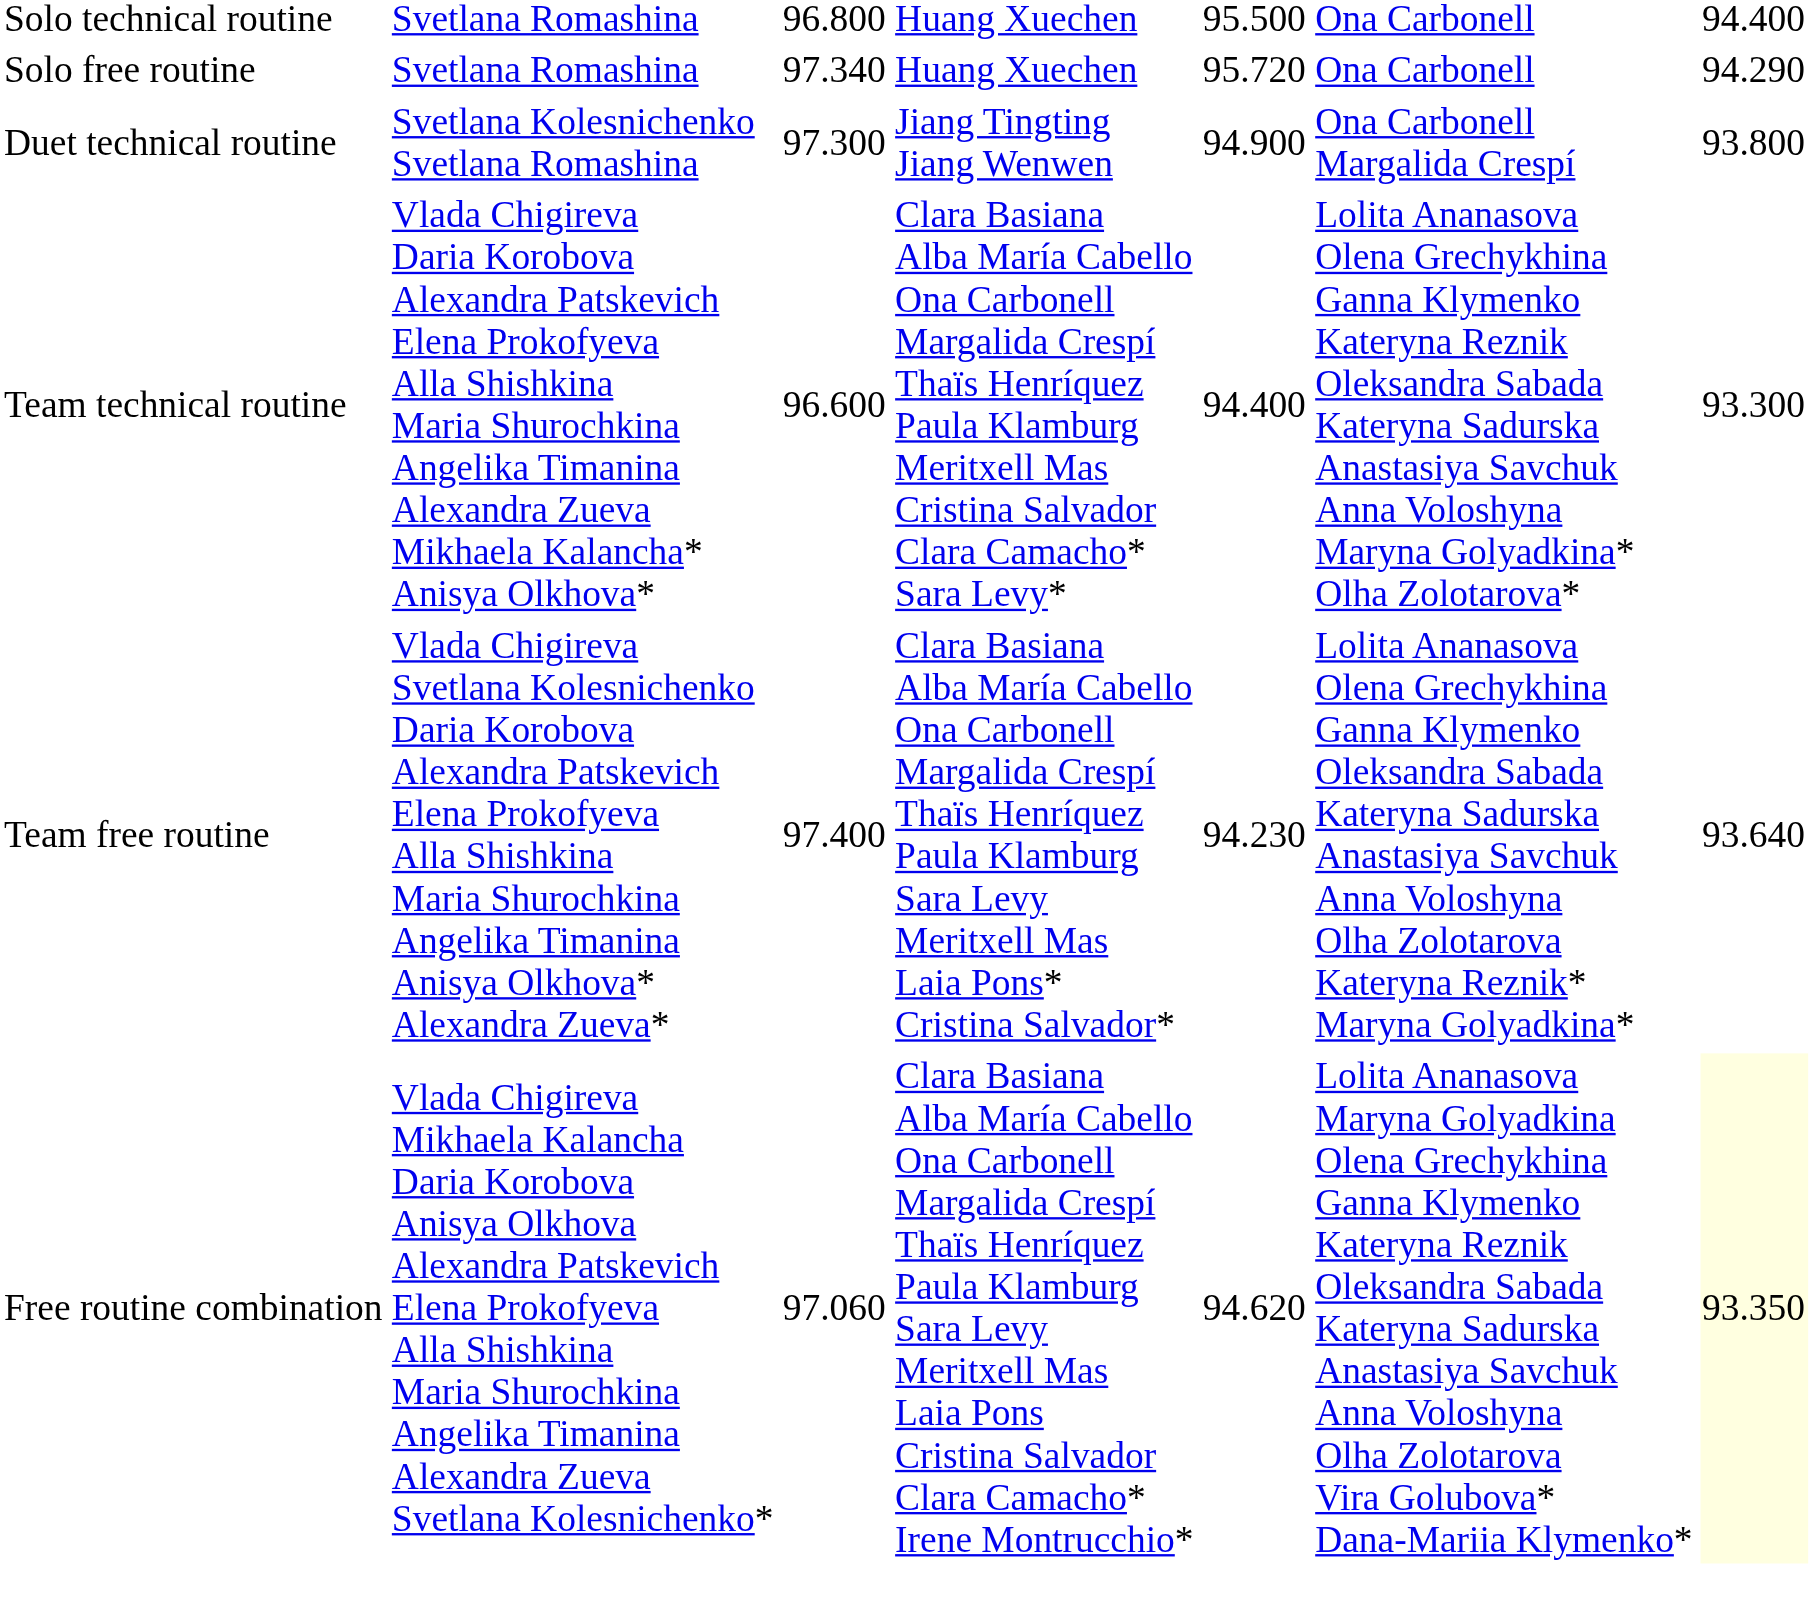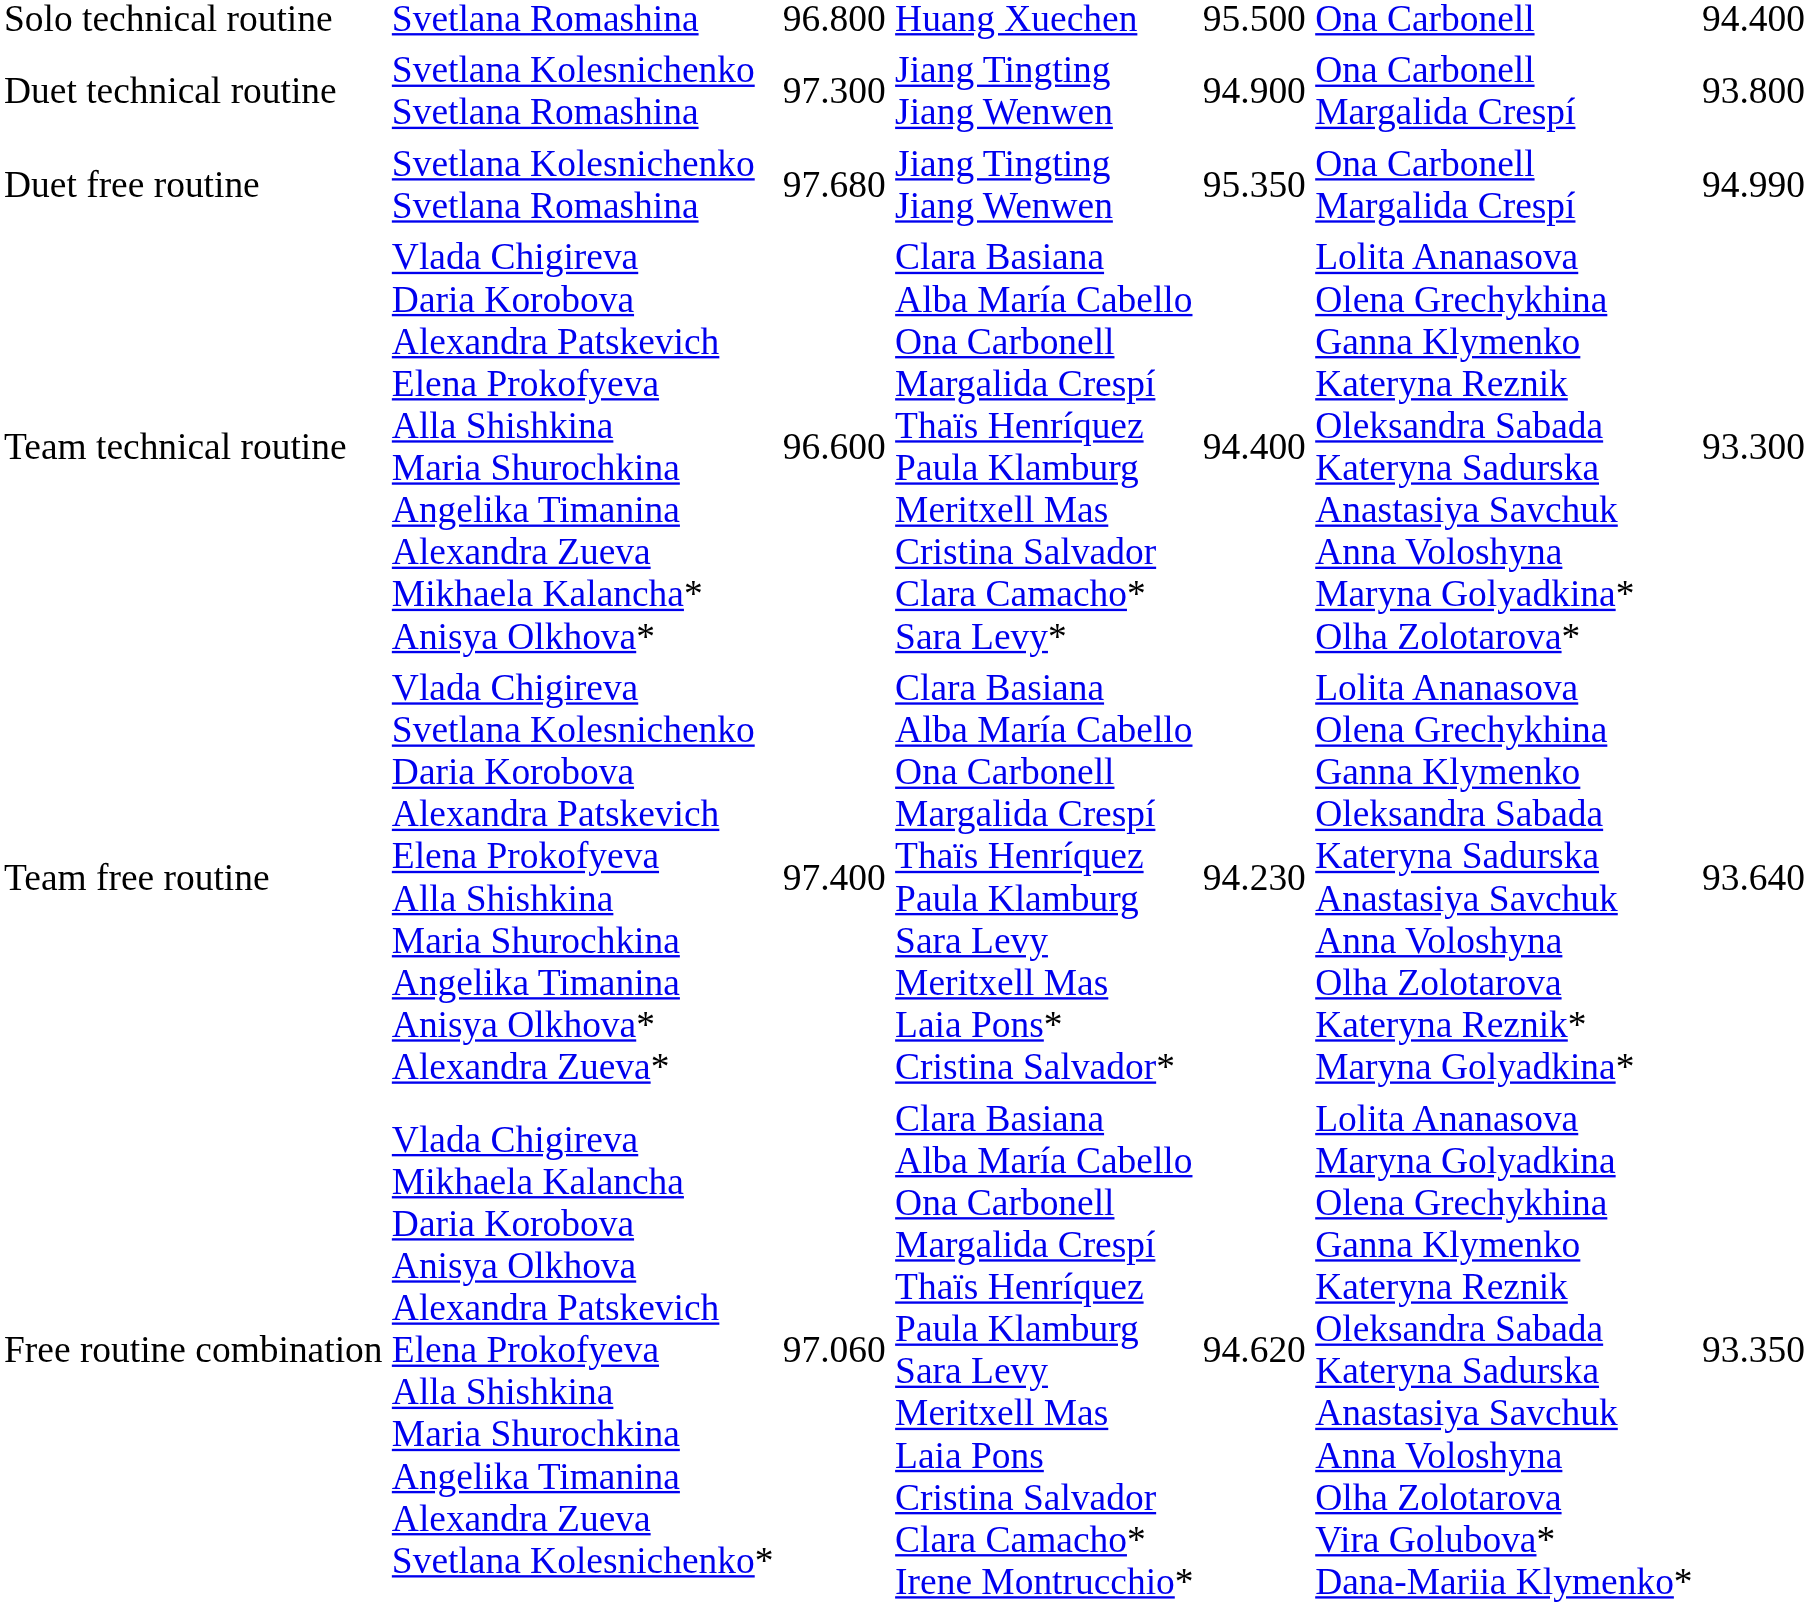 <table>
 <tr>
 <td>Solo technical routine<br></td>
 <td><a href='#'>Svetlana Romashina</a><br><em></em></td>
 <td>96.800</td>
 <td><a href='#'>Huang Xuechen</a><br><em></em></td>
 <td>95.500</td>
 <td><a href='#'>Ona Carbonell</a><br><em></em></td>
 <td>94.400</td>
 </tr>
 <tr>
-<td>Solo free routine<br></td>
-<td><a href='#'>Svetlana Romashina</a><br><em></em></td>
-<td>97.340</td>
-<td><a href='#'>Huang Xuechen</a><br><em></em></td>
-<td>95.720</td>
-<td><a href='#'>Ona Carbonell</a><br><em></em></td>
-<td>94.290</td>
-</tr>
-<tr>
 <td>Duet technical routine<br></td>
 <td><a href='#'>Svetlana Kolesnichenko</a><br><a href='#'>Svetlana Romashina</a><br><em></em></td>
 <td>97.300</td>
 <td><a href='#'>Jiang Tingting</a><br><a href='#'>Jiang Wenwen</a><br><em></em></td>
 <td>94.900</td>
 <td><a href='#'>Ona Carbonell</a><br><a href='#'>Margalida Crespí</a><br><em></em></td>
 <td>93.800</td>
+</tr>
+<tr>
+<td>Duet free routine<br></td>
+<td><a href='#'>Svetlana Kolesnichenko</a><br><a href='#'>Svetlana Romashina</a><br><em></em></td>
+<td>97.680</td>
+<td><a href='#'>Jiang Tingting</a><br><a href='#'>Jiang Wenwen</a><br><em></em></td>
+<td>95.350</td>
+<td><a href='#'>Ona Carbonell</a><br><a href='#'>Margalida Crespí</a><br><em></em></td>
+<td>94.990</td>
 </tr>
 <tr>
 <td>Team technical routine<br></td>
 <td><a href='#'>Vlada Chigireva</a><br><a href='#'>Daria Korobova</a><br><a href='#'>Alexandra Patskevich</a><br><a href='#'>Elena Prokofyeva</a><br><a href='#'>Alla Shishkina</a><br><a href='#'>Maria Shurochkina</a><br><a href='#'>Angelika Timanina</a><br><a href='#'>Alexandra Zueva</a><br><a href='#'>Mikhaela Kalancha</a>*<br><a href='#'>Anisya Olkhova</a>*<br><em></em></td>
 <td>96.600</td>
 <td><a href='#'>Clara Basiana</a><br><a href='#'>Alba María Cabello</a><br><a href='#'>Ona Carbonell</a><br><a href='#'>Margalida Crespí</a><br><a href='#'>Thaïs Henríquez</a><br><a href='#'>Paula Klamburg</a><br><a href='#'>Meritxell Mas</a><br><a href='#'>Cristina Salvador</a><br><a href='#'>Clara Camacho</a>*<br><a href='#'>Sara Levy</a>*<br><em></em></td>
 <td>94.400</td>
 <td><a href='#'>Lolita Ananasova</a><br><a href='#'>Olena Grechykhina</a><br><a href='#'>Ganna Klymenko</a><br><a href='#'>Kateryna Reznik</a><br><a href='#'>Oleksandra Sabada</a><br><a href='#'>Kateryna Sadurska</a><br><a href='#'>Anastasiya Savchuk</a><br><a href='#'>Anna Voloshyna</a><br><a href='#'>Maryna Golyadkina</a>*<br><a href='#'>Olha Zolotarova</a>*<br><em></em></td>
 <td>93.300</td>
 </tr>
 <tr>
 <td>Team free routine<br></td>
 <td><a href='#'>Vlada Chigireva</a><br><a href='#'>Svetlana Kolesnichenko</a><br><a href='#'>Daria Korobova</a><br><a href='#'>Alexandra Patskevich</a><br><a href='#'>Elena Prokofyeva</a><br><a href='#'>Alla Shishkina</a><br><a href='#'>Maria Shurochkina</a><br><a href='#'>Angelika Timanina</a><br><a href='#'>Anisya Olkhova</a>*<br><a href='#'>Alexandra Zueva</a>*<br><em></em></td>
 <td>97.400</td>
 <td><a href='#'>Clara Basiana</a><br><a href='#'>Alba María Cabello</a><br><a href='#'>Ona Carbonell</a><br><a href='#'>Margalida Crespí</a><br><a href='#'>Thaïs Henríquez</a><br><a href='#'>Paula Klamburg</a><br><a href='#'>Sara Levy</a><br><a href='#'>Meritxell Mas</a><br><a href='#'>Laia Pons</a>*<br><a href='#'>Cristina Salvador</a>*<br><em></em></td>
 <td>94.230</td>
 <td><a href='#'>Lolita Ananasova</a><br><a href='#'>Olena Grechykhina</a><br><a href='#'>Ganna Klymenko</a><br><a href='#'>Oleksandra Sabada</a><br><a href='#'>Kateryna Sadurska</a><br><a href='#'>Anastasiya Savchuk</a><br><a href='#'>Anna Voloshyna</a><br><a href='#'>Olha Zolotarova</a><br><a href='#'>Kateryna Reznik</a>*<br><a href='#'>Maryna Golyadkina</a>*<br><em></em></td>
 <td>93.640</td>
 </tr>
 <tr>
 <td>Free routine combination<br></td>
 <td><a href='#'>Vlada Chigireva</a><br><a href='#'>Mikhaela Kalancha</a><br><a href='#'>Daria Korobova</a><br><a href='#'>Anisya Olkhova</a><br><a href='#'>Alexandra Patskevich</a><br><a href='#'>Elena Prokofyeva</a><br><a href='#'>Alla Shishkina</a><br><a href='#'>Maria Shurochkina</a><br><a href='#'>Angelika Timanina</a><br><a href='#'>Alexandra Zueva</a><br><a href='#'>Svetlana Kolesnichenko</a>*<br><em></em></td>
 <td>97.060</td>
 <td><a href='#'>Clara Basiana</a><br><a href='#'>Alba María Cabello</a><br><a href='#'>Ona Carbonell</a><br><a href='#'>Margalida Crespí</a><br><a href='#'>Thaïs Henríquez</a><br><a href='#'>Paula Klamburg</a><br><a href='#'>Sara Levy</a><br><a href='#'>Meritxell Mas</a><br><a href='#'>Laia Pons</a><br><a href='#'>Cristina Salvador</a><br><a href='#'>Clara Camacho</a>*<br><a href='#'>Irene Montrucchio</a>*<br><em></em></td>
 <td>94.620</td>
 <td><a href='#'>Lolita Ananasova</a><br><a href='#'>Maryna Golyadkina</a><br><a href='#'>Olena Grechykhina</a><br><a href='#'>Ganna Klymenko</a><br><a href='#'>Kateryna Reznik</a><br><a href='#'>Oleksandra Sabada</a><br><a href='#'>Kateryna Sadurska</a><br><a href='#'>Anastasiya Savchuk</a><br><a href='#'>Anna Voloshyna</a><br><a href='#'>Olha Zolotarova</a><br><a href='#'>Vira Golubova</a>*<br><a href='#'>Dana-Mariia Klymenko</a>*<br><em></em></td>
-<td style="background: lightyellow;">93.350</td>
+<td>93.350</td>
 </tr>
 </table>
